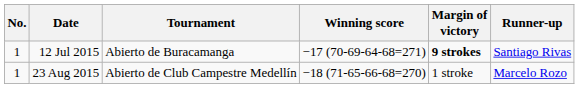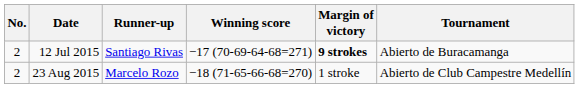 <table class="wikitable" style="font-size:95%;">
 <tr>
 <th>No.</th>
 <th>Date</th>
-<th>Tournament</th>
+<th>Runner-up</th>
 <th>Winning score</th>
 <th>Margin of<br>victory</th>
-<th>Runner-up</th>
+<th>Tournament</th>
 </tr>
 <tr>
-<td align=center>1</td>
+<td align=center>2</td>
 <td align=right>12 Jul 2015</td>
-<td>Abierto de Buracamanga</td>
+<td> <a href='#'>Santiago Rivas</a></td>
 <td>−17 (70-69-64-68=271)</td>
 <td><strong>9 strokes</strong></td>
-<td> <a href='#'>Santiago Rivas</a></td>
+<td>Abierto de Buracamanga</td>
 </tr>
 <tr>
-<td align=center>1</td>
+<td align=center>2</td>
 <td align=right>23 Aug 2015</td>
-<td>Abierto de Club Campestre Medellín</td>
+<td> <a href='#'>Marcelo Rozo</a></td>
 <td>−18 (71-65-66-68=270)</td>
 <td>1 stroke</td>
-<td> <a href='#'>Marcelo Rozo</a></td>
+<td>Abierto de Club Campestre Medellín</td>
 </tr>
 </table>
